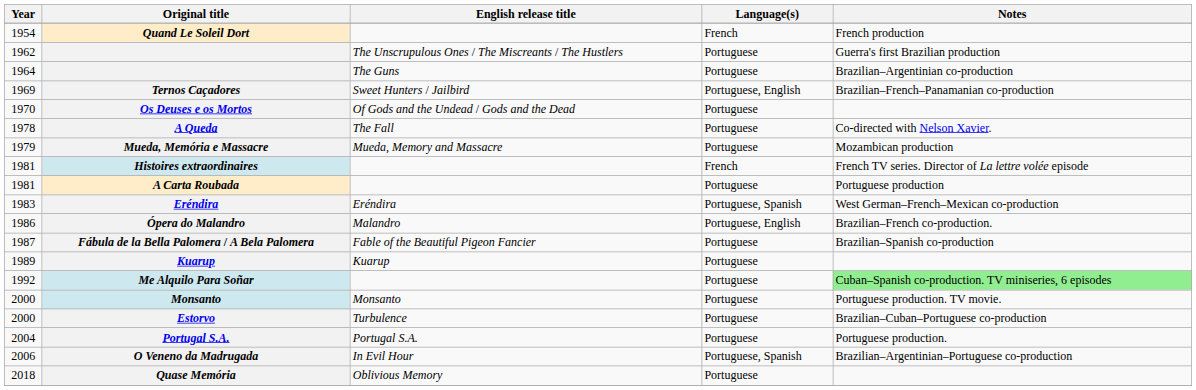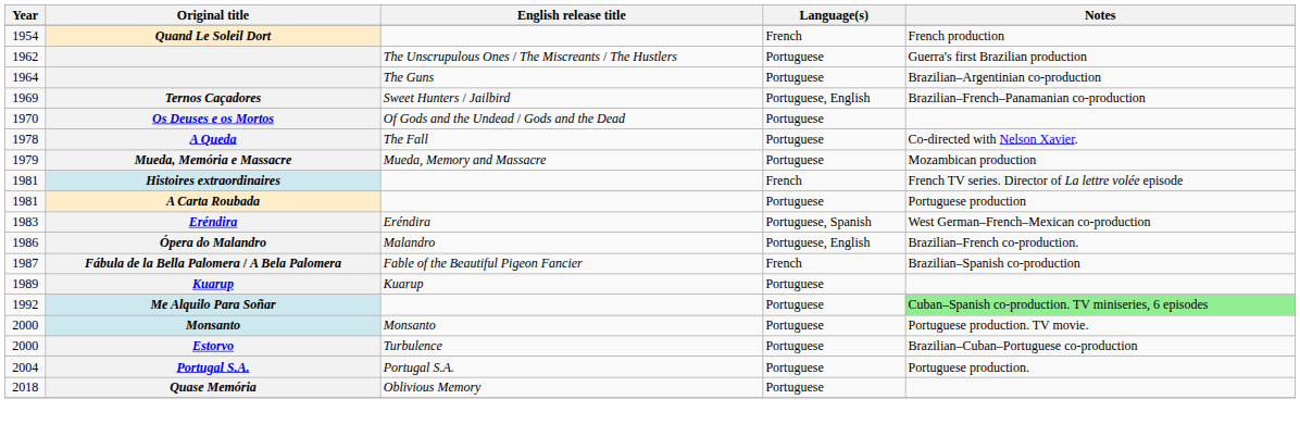 <table class="wikitable plainrowheaders sortable" style="width:100%;">
 <tr>
 <th scope="col">Year</th>
 <th scope="col">Original title</th>
 <th scope="col">English release title</th>
 <th scope="col">Language(s)</th>
 <th scope="col">Notes</th>
 </tr>
 <tr>
 </tr>
 <tr>
 <td style="text-align:center;">1954</td>
 <th scope="row" style="background-color:#FFECC8;"><em>Quand Le Soleil Dort</em> </th>
 <td></td>
 <td>French</td>
 <td>French production</td>
 </tr>
 <tr>
 <td style="text-align:center;">1962</td>
 <th scope="row"></th>
 <td><em>The Unscrupulous Ones</em> / <em>The Miscreants</em> / <em>The Hustlers</em></td>
 <td>Portuguese</td>
 <td>Guerra's first Brazilian production</td>
 </tr>
 <tr>
 <td style="text-align:center;">1964</td>
 <th scope="row"></th>
 <td><em>The Guns</em></td>
 <td>Portuguese</td>
 <td>Brazilian–Argentinian co-production</td>
 </tr>
 <tr>
 <td style="text-align:center;">1969</td>
 <th scope="row"><em>Ternos Caçadores</em></th>
 <td><em>Sweet Hunters</em> / <em>Jailbird</em></td>
 <td>Portuguese, English</td>
 <td>Brazilian–French–Panamanian co-production</td>
 </tr>
 <tr>
 <td style="text-align:center;">1970</td>
 <th scope="row"><em><a href='#'>Os Deuses e os Mortos</a></em></th>
 <td><em>Of Gods and the Undead</em> / <em>Gods and the Dead</em></td>
 <td>Portuguese</td>
 <td></td>
 </tr>
 <tr>
 <td style="text-align:center;">1978</td>
 <th scope="row"><em><a href='#'>A Queda</a></em></th>
 <td><em>The Fall</em></td>
 <td>Portuguese</td>
 <td>Co-directed with <a href='#'>Nelson Xavier</a>.</td>
 </tr>
 <tr>
 <td style="text-align:center;">1979</td>
 <th scope="row"><em>Mueda, Memória e Massacre</em></th>
 <td><em>Mueda, Memory and Massacre</em></td>
 <td>Portuguese</td>
 <td>Mozambican production</td>
 </tr>
 <tr>
 <td style="text-align:center;">1981</td>
 <th scope="row" style="background-color:#CEE8F0;"><em>Histoires extraordinaires</em> </th>
 <td></td>
 <td>French</td>
 <td>French TV series. Director of <em>La lettre volée</em> episode</td>
 </tr>
 <tr>
 <td style="text-align:center;">1981</td>
 <th scope="row" style="background-color:#FFECC8;"><em>A Carta Roubada</em> </th>
 <td></td>
 <td>Portuguese</td>
 <td>Portuguese production</td>
 </tr>
 <tr>
 <td style="text-align:center;">1983</td>
 <th scope="row"><em><a href='#'>Eréndira</a></em></th>
 <td><em>Eréndira</em></td>
 <td>Portuguese, Spanish</td>
 <td>West German–French–Mexican co-production</td>
 </tr>
 <tr>
 <td style="text-align:center;">1986</td>
 <th scope="row"><em>Ópera do Malandro</em></th>
 <td><em>Malandro</em></td>
 <td>Portuguese, English</td>
 <td>Brazilian–French co-production.</td>
 </tr>
 <tr>
 <td style="text-align:center;">1987</td>
 <th scope="row"><em>Fábula de la Bella Palomera</em> / <em>A Bela Palomera</em></th>
 <td><em>Fable of the Beautiful Pigeon Fancier</em></td>
-<td>Portuguese</td>
+<td>French</td>
 <td>Brazilian–Spanish co-production</td>
 </tr>
 <tr>
 <td style="text-align:center;">1989</td>
 <th scope="row"><em><a href='#'>Kuarup</a></em></th>
 <td><em>Kuarup</em></td>
 <td>Portuguese</td>
 <td></td>
 </tr>
 <tr>
 <td style="text-align:center;">1992</td>
 <th scope="row" style="background-color:#CEE8F0;"><em>Me Alquilo Para Soñar</em></th>
 <td></td>
 <td>Portuguese</td>
 <td style="background: lightgreen;">Cuban–Spanish co-production. TV miniseries, 6 episodes</td>
 </tr>
 <tr>
 <td style="text-align:center;">2000</td>
 <th scope="row" style="background-color:#CEE8F0;"><em>Monsanto</em></th>
 <td><em>Monsanto</em></td>
 <td>Portuguese</td>
 <td>Portuguese production. TV movie.</td>
 </tr>
 <tr>
 <td style="text-align:center;">2000</td>
 <th scope="row"><em><a href='#'>Estorvo</a></em></th>
 <td><em>Turbulence</em></td>
 <td>Portuguese</td>
 <td>Brazilian–Cuban–Portuguese co-production</td>
 </tr>
 <tr>
 <td style="text-align:center;">2004</td>
 <th scope="row"><em><a href='#'>Portugal S.A.</a></em></th>
 <td><em>Portugal S.A.</em></td>
 <td>Portuguese</td>
 <td>Portuguese production.</td>
 </tr>
 <tr>
-<td style="text-align:center;">2006</td>
-<th scope="row"><em>O Veneno da Madrugada</em></th>
-<td><em>In Evil Hour</em></td>
-<td>Portuguese, Spanish</td>
-<td>Brazilian–Argentinian–Portuguese co-production</td>
-</tr>
-<tr>
 <td style="text-align:center;">2018</td>
 <th scope="row"><em>Quase Memória</em></th>
 <td><em>Oblivious Memory</em></td>
 <td>Portuguese</td>
 <td></td>
 </tr>
 <tr>
 </tr>
 </table>
